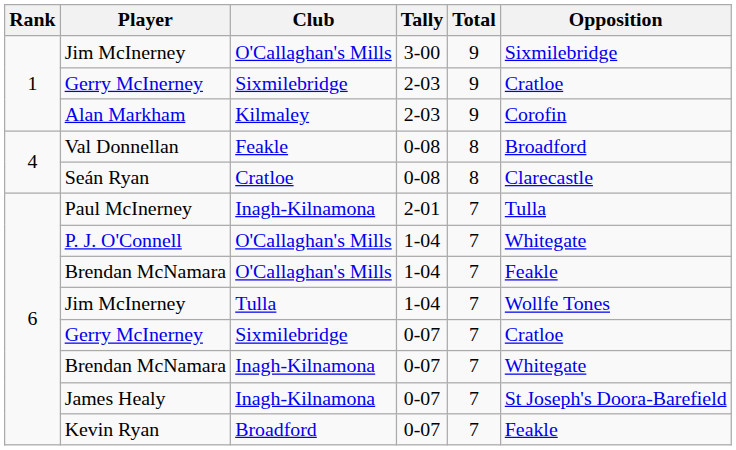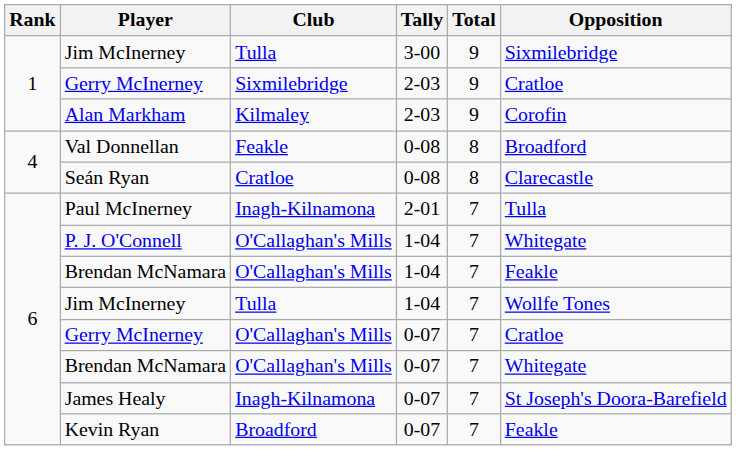 <table class="wikitable">
 <tr>
 <th>Rank</th>
 <th>Player</th>
 <th>Club</th>
 <th>Tally</th>
 <th>Total</th>
 <th>Opposition</th>
 </tr>
 <tr>
 <td rowspan="3" style="text-align:center;">1</td>
 <td>Jim McInerney</td>
-<td><a href='#'>O'Callaghan's Mills</a></td>
+<td><a href='#'>Tulla</a></td>
 <td align=center>3-00</td>
 <td align=center>9</td>
 <td><a href='#'>Sixmilebridge</a></td>
 </tr>
 <tr>
 <td><a href='#'>Gerry McInerney</a></td>
 <td><a href='#'>Sixmilebridge</a></td>
 <td align=center>2-03</td>
 <td align=center>9</td>
 <td><a href='#'>Cratloe</a></td>
 </tr>
 <tr>
 <td><a href='#'>Alan Markham</a></td>
 <td><a href='#'>Kilmaley</a></td>
 <td align=center>2-03</td>
 <td align=center>9</td>
 <td><a href='#'>Corofin</a></td>
 </tr>
 <tr>
 <td rowspan="2" style="text-align:center;">4</td>
 <td>Val Donnellan</td>
 <td><a href='#'>Feakle</a></td>
 <td align=center>0-08</td>
 <td align=center>8</td>
 <td><a href='#'>Broadford</a></td>
 </tr>
 <tr>
 <td>Seán Ryan</td>
 <td><a href='#'>Cratloe</a></td>
 <td align=center>0-08</td>
 <td align=center>8</td>
 <td><a href='#'>Clarecastle</a></td>
 </tr>
 <tr>
 <td rowspan="8" style="text-align:center;">6</td>
 <td>Paul McInerney</td>
 <td><a href='#'>Inagh-Kilnamona</a></td>
 <td align=center>2-01</td>
 <td align=center>7</td>
 <td><a href='#'>Tulla</a></td>
 </tr>
 <tr>
 <td><a href='#'>P. J. O'Connell</a></td>
 <td><a href='#'>O'Callaghan's Mills</a></td>
 <td align=center>1-04</td>
 <td align=center>7</td>
 <td><a href='#'>Whitegate</a></td>
 </tr>
 <tr>
 <td>Brendan McNamara</td>
 <td><a href='#'>O'Callaghan's Mills</a></td>
 <td align=center>1-04</td>
 <td align=center>7</td>
 <td><a href='#'>Feakle</a></td>
 </tr>
 <tr>
 <td>Jim McInerney</td>
 <td><a href='#'>Tulla</a></td>
 <td align=center>1-04</td>
 <td align=center>7</td>
 <td><a href='#'>Wollfe Tones</a></td>
 </tr>
 <tr>
 <td><a href='#'>Gerry McInerney</a></td>
-<td><a href='#'>Sixmilebridge</a></td>
+<td><a href='#'>O'Callaghan's Mills</a></td>
 <td align=center>0-07</td>
 <td align=center>7</td>
 <td><a href='#'>Cratloe</a></td>
 </tr>
 <tr>
 <td>Brendan McNamara</td>
-<td><a href='#'>Inagh-Kilnamona</a></td>
+<td><a href='#'>O'Callaghan's Mills</a></td>
 <td align=center>0-07</td>
 <td align=center>7</td>
 <td><a href='#'>Whitegate</a></td>
 </tr>
 <tr>
 <td>James Healy</td>
 <td><a href='#'>Inagh-Kilnamona</a></td>
 <td align=center>0-07</td>
 <td align=center>7</td>
 <td><a href='#'>St Joseph's Doora-Barefield</a></td>
 </tr>
 <tr>
 <td>Kevin Ryan</td>
 <td><a href='#'>Broadford</a></td>
 <td align=center>0-07</td>
 <td align=center>7</td>
 <td><a href='#'>Feakle</a></td>
 </tr>
 </table>
